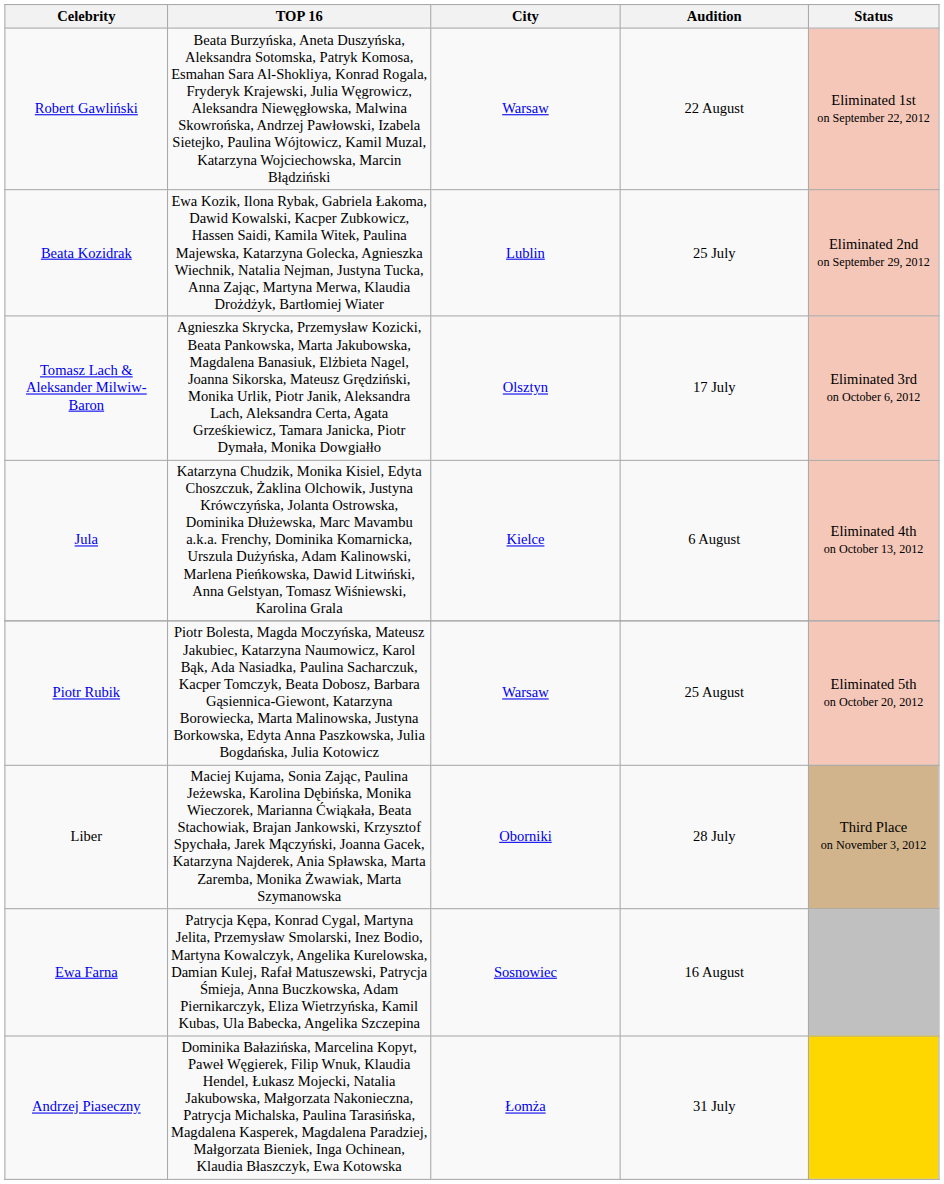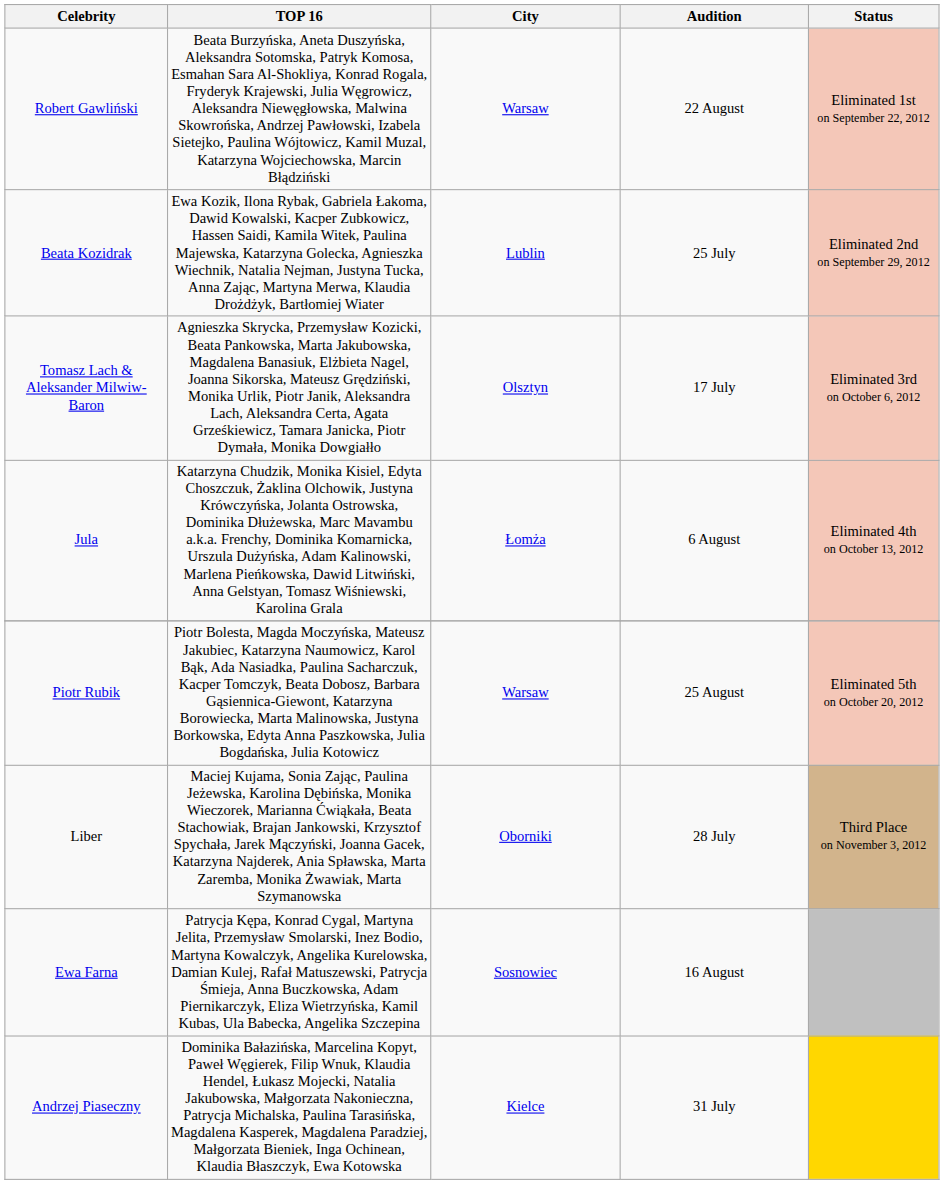 <table class="wikitable"  style="margin:auto; text-align:center; font-size:85%;">
 <tr>
 <th style="width:145px;">Celebrity</th>
 <th style="width:240px;">TOP 16</th>
 <th style="width:170px;">City</th>
 <th style="width:170px;">Audition</th>
 <th style="width:115px;">Status</th>
 </tr>
 <tr>
 <td><a href='#'>Robert Gawliński</a></td>
 <td>Beata Burzyńska, Aneta Duszyńska, Aleksandra Sotomska, Patryk Komosa, Esmahan Sara Al-Shokliya, Konrad Rogala, Fryderyk Krajewski, Julia Węgrowicz, Aleksandra Niewęgłowska, Malwina Skowrońska, Andrzej Pawłowski, Izabela Sietejko, Paulina Wójtowicz, Kamil Muzal, Katarzyna Wojciechowska, Marcin Błądziński</td>
 <td><a href='#'>Warsaw</a></td>
 <td>22 August</td>
 <td bgcolor="#F4C7B8">Eliminated 1st<br><small>on September 22, 2012</small></td>
 </tr>
 <tr>
 <td><a href='#'>Beata Kozidrak</a></td>
 <td>Ewa Kozik, Ilona Rybak, Gabriela Łakoma, Dawid Kowalski, Kacper Zubkowicz, Hassen Saidi, Kamila Witek, Paulina Majewska, Katarzyna Golecka, Agnieszka Wiechnik, Natalia Nejman, Justyna Tucka, Anna Zając, Martyna Merwa, Klaudia Drożdżyk, Bartłomiej Wiater</td>
 <td><a href='#'>Lublin</a></td>
 <td>25 July</td>
 <td bgcolor="#F4C7B8">Eliminated 2nd<br><small>on September 29, 2012</small></td>
 </tr>
 <tr>
 <td><a href='#'>Tomasz Lach & Aleksander Milwiw-Baron</a></td>
 <td>Agnieszka Skrycka, Przemysław Kozicki, Beata Pankowska, Marta Jakubowska, Magdalena Banasiuk, Elżbieta Nagel, Joanna Sikorska, Mateusz Grędziński, Monika Urlik, Piotr Janik, Aleksandra Lach, Aleksandra Certa, Agata Grześkiewicz, Tamara Janicka, Piotr Dymała, Monika Dowgiałło</td>
 <td><a href='#'>Olsztyn</a></td>
 <td>17 July</td>
 <td bgcolor="#F4C7B8">Eliminated 3rd<br><small>on October 6, 2012</small></td>
 </tr>
 <tr>
 <td><a href='#'>Jula</a></td>
 <td>Katarzyna Chudzik, Monika Kisiel, Edyta Choszczuk, Żaklina Olchowik, Justyna Krówczyńska, Jolanta Ostrowska, Dominika Dłużewska, Marc Mavambu a.k.a. Frenchy, Dominika Komarnicka, Urszula Dużyńska, Adam Kalinowski, Marlena Pieńkowska, Dawid Litwiński, Anna Gelstyan, Tomasz Wiśniewski, Karolina Grala</td>
-<td><a href='#'>Kielce</a></td>
+<td><a href='#'>Łomża</a></td>
 <td>6 August</td>
 <td bgcolor="#F4C7B8">Eliminated 4th<br><small>on October 13, 2012</small></td>
 </tr>
 <tr>
 </tr>
 <tr>
 <td><a href='#'>Piotr Rubik</a></td>
 <td>Piotr Bolesta, Magda Moczyńska, Mateusz Jakubiec, Katarzyna Naumowicz, Karol Bąk, Ada Nasiadka, Paulina Sacharczuk, Kacper Tomczyk, Beata Dobosz, Barbara Gąsiennica-Giewont, Katarzyna Borowiecka, Marta Malinowska, Justyna Borkowska, Edyta Anna Paszkowska, Julia Bogdańska, Julia Kotowicz</td>
 <td><a href='#'>Warsaw</a></td>
 <td>25 August</td>
 <td bgcolor="#F4C7B8">Eliminated 5th<br><small>on October 20, 2012</small></td>
 </tr>
 <tr>
 <td>Liber</td>
 <td>Maciej Kujama, Sonia Zając, Paulina Jeżewska, Karolina Dębińska, Monika Wieczorek, Marianna Ćwiąkała, Beata Stachowiak, Brajan Jankowski, Krzysztof Spychała, Jarek Mączyński, Joanna Gacek, Katarzyna Najderek, Ania Spławska, Marta Zaremba, Monika Żwawiak, Marta Szymanowska</td>
 <td><a href='#'>Oborniki</a></td>
 <td>28 July</td>
 <td bgcolor="tan">Third Place<br><small>on November 3, 2012</small></td>
 </tr>
 <tr>
 <td><a href='#'>Ewa Farna</a></td>
 <td>Patrycja Kępa, Konrad Cygal, Martyna Jelita, Przemysław Smolarski, Inez Bodio, Martyna Kowalczyk, Angelika Kurelowska, Damian Kulej, Rafał Matuszewski, Patrycja Śmieja, Anna Buczkowska, Adam Piernikarczyk, Eliza Wietrzyńska, Kamil Kubas, Ula Babecka, Angelika Szczepina</td>
 <td><a href='#'>Sosnowiec</a></td>
 <td>16 August</td>
 <td bgcolor="silver"></td>
 </tr>
 <tr>
 <td><a href='#'>Andrzej Piaseczny</a></td>
 <td>Dominika Bałazińska, Marcelina Kopyt, Paweł Węgierek, Filip Wnuk, Klaudia Hendel, Łukasz Mojecki, Natalia Jakubowska, Małgorzata Nakonieczna, Patrycja Michalska, Paulina Tarasińska, Magdalena Kasperek, Magdalena Paradziej, Małgorzata Bieniek, Inga Ochinean, Klaudia Błaszczyk, Ewa Kotowska</td>
-<td><a href='#'>Łomża</a></td>
+<td><a href='#'>Kielce</a></td>
 <td>31 July</td>
 <td bgcolor="gold"></td>
 </tr>
 </table>
